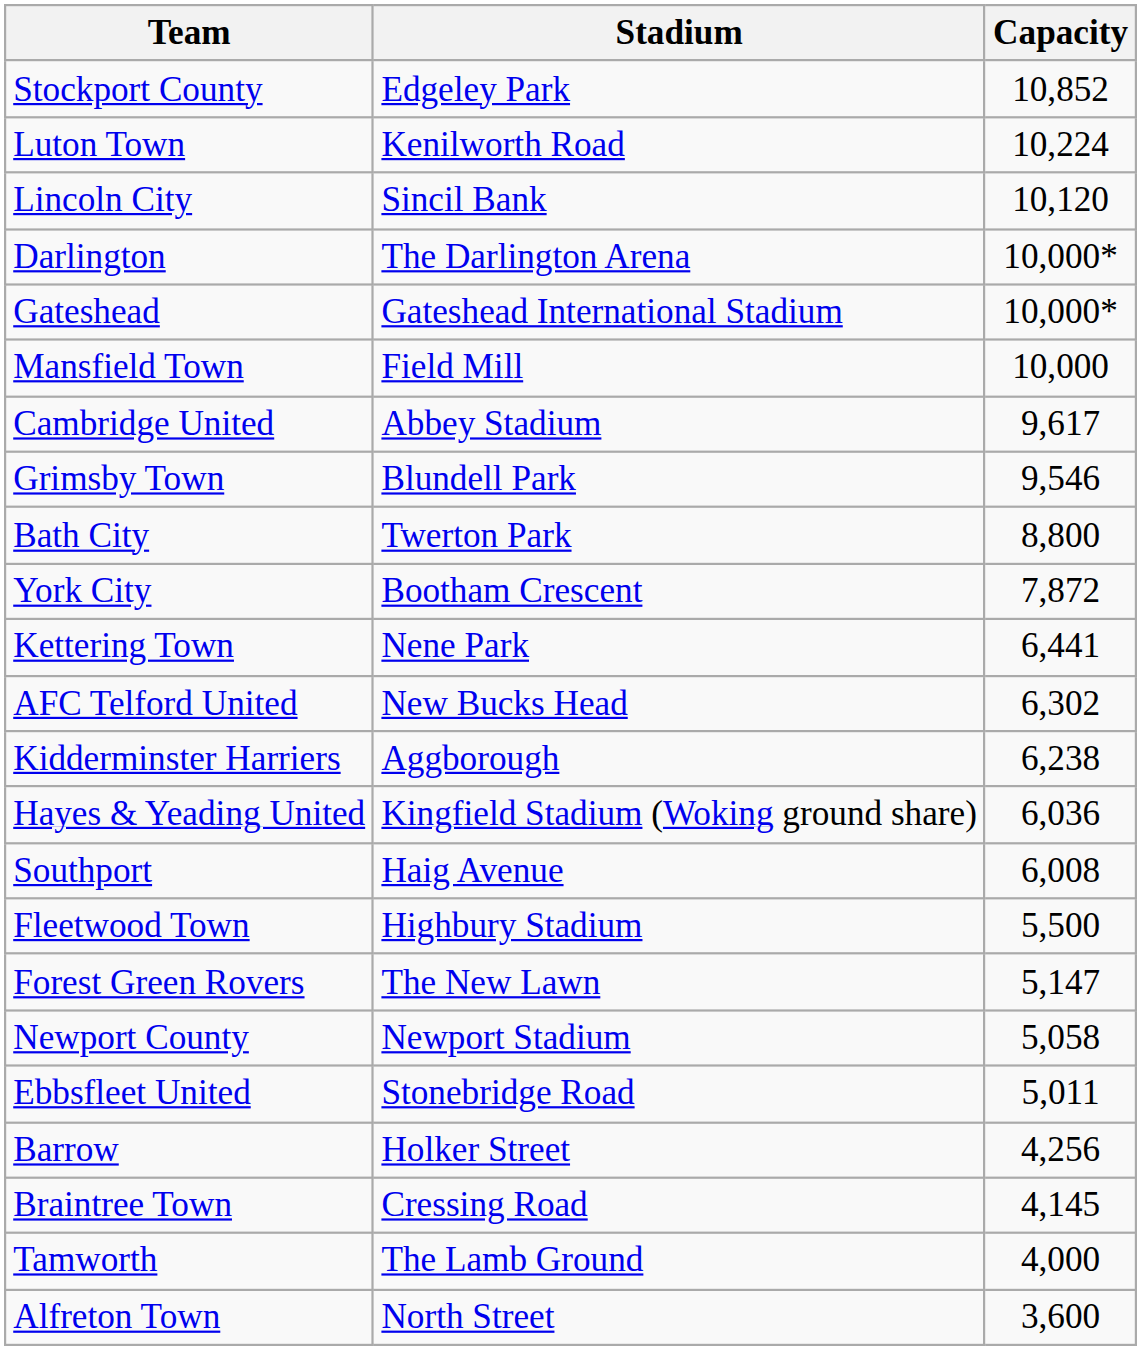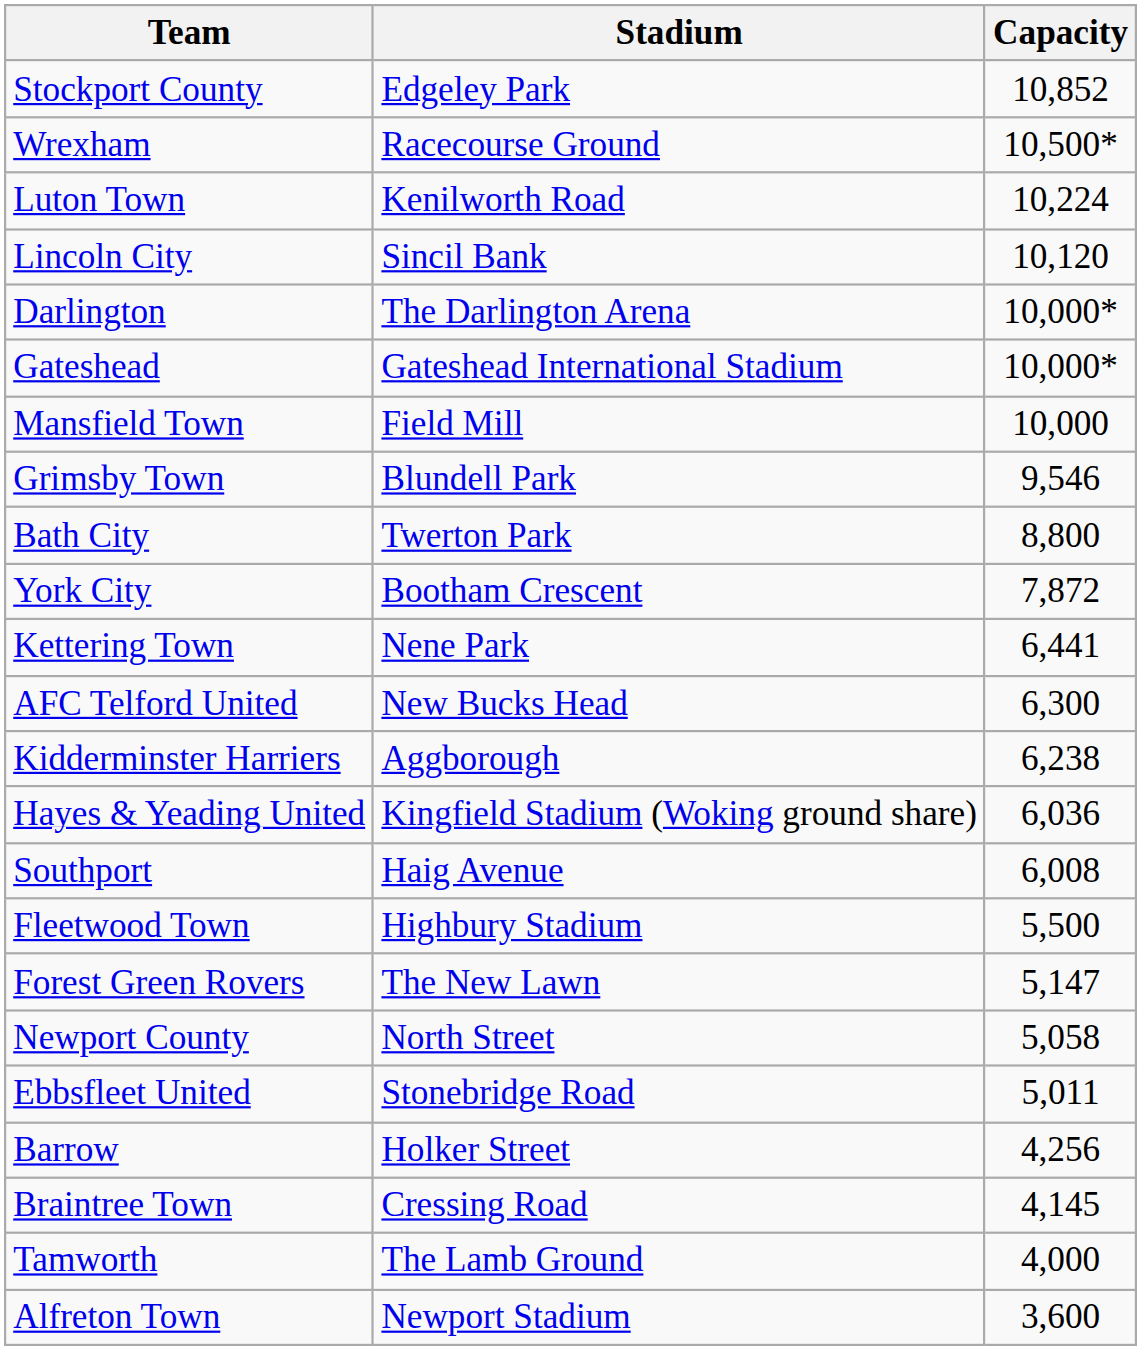 <table class="wikitable sortable">
 <tr>
 <th>Team</th>
 <th>Stadium</th>
 <th>Capacity</th>
 </tr>
 <tr>
 <td><a href='#'>Stockport County</a></td>
 <td><a href='#'>Edgeley Park</a></td>
 <td align="center">10,852</td>
+</tr>
+<tr>
+<td><a href='#'>Wrexham</a></td>
+<td><a href='#'>Racecourse Ground</a></td>
+<td align="center">10,500*</td>
 </tr>
 <tr>
 <td><a href='#'>Luton Town</a></td>
 <td><a href='#'>Kenilworth Road</a></td>
 <td align="center">10,224</td>
 </tr>
 <tr>
 <td><a href='#'>Lincoln City</a></td>
 <td><a href='#'>Sincil Bank</a></td>
 <td align="center">10,120</td>
 </tr>
 <tr>
 <td><a href='#'>Darlington</a></td>
 <td><a href='#'>The Darlington Arena</a></td>
 <td align="center">10,000*</td>
 </tr>
 <tr>
 <td><a href='#'>Gateshead</a></td>
 <td><a href='#'>Gateshead International Stadium</a></td>
 <td align="center">10,000*</td>
 </tr>
 <tr>
 <td><a href='#'>Mansfield Town</a></td>
 <td><a href='#'>Field Mill</a></td>
 <td align="center">10,000</td>
 </tr>
 <tr>
-<td><a href='#'>Cambridge United</a></td>
-<td><a href='#'>Abbey Stadium</a></td>
-<td align="center">9,617</td>
-</tr>
-<tr>
 <td><a href='#'>Grimsby Town</a></td>
 <td><a href='#'>Blundell Park</a></td>
 <td align="center">9,546</td>
 </tr>
 <tr>
 <td><a href='#'>Bath City</a></td>
 <td><a href='#'>Twerton Park</a></td>
 <td align="center">8,800</td>
 </tr>
 <tr>
 <td><a href='#'>York City</a></td>
 <td><a href='#'>Bootham Crescent</a></td>
 <td align="center">7,872</td>
 </tr>
 <tr>
 <td><a href='#'>Kettering Town</a></td>
 <td><a href='#'>Nene Park</a></td>
 <td align="center">6,441</td>
 </tr>
 <tr>
 <td><a href='#'>AFC Telford United</a></td>
 <td><a href='#'>New Bucks Head</a></td>
-<td align="center">6,302</td>
+<td align="center">6,300</td>
 </tr>
 <tr>
 <td><a href='#'>Kidderminster Harriers</a></td>
 <td><a href='#'>Aggborough</a></td>
 <td align="center">6,238</td>
 </tr>
 <tr>
 <td><a href='#'>Hayes & Yeading United</a></td>
 <td><a href='#'>Kingfield Stadium</a> (<a href='#'>Woking</a> ground share)</td>
 <td align="center">6,036</td>
 </tr>
 <tr>
 <td><a href='#'>Southport</a></td>
 <td><a href='#'>Haig Avenue</a></td>
 <td align="center">6,008</td>
 </tr>
 <tr>
 <td><a href='#'>Fleetwood Town</a></td>
 <td><a href='#'>Highbury Stadium</a></td>
 <td align="center">5,500</td>
 </tr>
 <tr>
 <td><a href='#'>Forest Green Rovers</a></td>
 <td><a href='#'>The New Lawn</a></td>
 <td align="center">5,147</td>
 </tr>
 <tr>
 <td><a href='#'>Newport County</a></td>
-<td><a href='#'>Newport Stadium</a></td>
+<td><a href='#'>North Street</a></td>
 <td align="center">5,058</td>
 </tr>
 <tr>
 <td><a href='#'>Ebbsfleet United</a></td>
 <td><a href='#'>Stonebridge Road</a></td>
 <td align="center">5,011</td>
 </tr>
 <tr>
 <td><a href='#'>Barrow</a></td>
 <td><a href='#'>Holker Street</a></td>
 <td align="center">4,256</td>
 </tr>
 <tr>
 <td><a href='#'>Braintree Town</a></td>
 <td><a href='#'>Cressing Road</a></td>
 <td align="center">4,145</td>
 </tr>
 <tr>
 <td><a href='#'>Tamworth</a></td>
 <td><a href='#'>The Lamb Ground</a></td>
 <td align="center">4,000</td>
 </tr>
 <tr>
 <td><a href='#'>Alfreton Town</a></td>
-<td><a href='#'>North Street</a></td>
+<td><a href='#'>Newport Stadium</a></td>
 <td align="center">3,600</td>
 </tr>
 </table>
